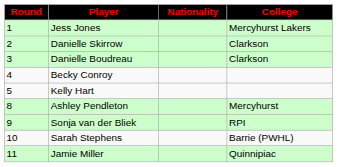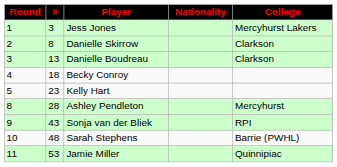 <table class="wikitable" width="60%">
 <tr align="center"  style="background:black;color:red;">
 <td><strong>Round</strong></td>
+<td><strong>#</strong></td>
 <td><strong>Player</strong></td>
 <td><strong>Nationality</strong></td>
 <td><strong>College</strong></td>
 </tr>
 <tr bgcolor="#CCFFCC">
 <td>1</td>
+<td>3</td>
 <td>Jess Jones</td>
 <td></td>
 <td>Mercyhurst Lakers</td>
 </tr>
 <tr bgcolor="#CCFFCC">
 <td>2</td>
+<td>8</td>
 <td>Danielle Skirrow</td>
 <td></td>
 <td>Clarkson</td>
 </tr>
 <tr bgcolor="#CCFFCC">
 <td>3</td>
+<td>13</td>
 <td>Danielle Boudreau</td>
 <td></td>
 <td>Clarkson</td>
 </tr>
 <tr>
 <td>4</td>
+<td>18</td>
 <td>Becky Conroy</td>
 <td></td>
 <td></td>
 </tr>
 <tr>
 <td>5</td>
+<td>23</td>
 <td>Kelly Hart</td>
 <td></td>
 <td></td>
 </tr>
 <tr bgcolor="#CCFFCC">
 <td>8</td>
+<td>28</td>
 <td>Ashley Pendleton</td>
 <td></td>
 <td>Mercyhurst</td>
 </tr>
 <tr bgcolor="#CCFFCC">
 <td>9</td>
+<td>43</td>
 <td>Sonja van der Bliek</td>
 <td></td>
 <td>RPI</td>
 </tr>
 <tr>
 <td>10</td>
+<td>48</td>
 <td>Sarah Stephens</td>
 <td></td>
 <td>Barrie (PWHL)</td>
 </tr>
 <tr bgcolor="#CCFFCC">
 <td>11</td>
+<td>53</td>
 <td>Jamie Miller</td>
 <td></td>
 <td>Quinnipiac</td>
 </tr>
 </table>
